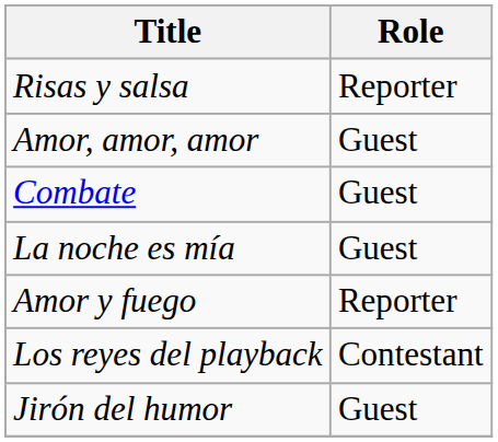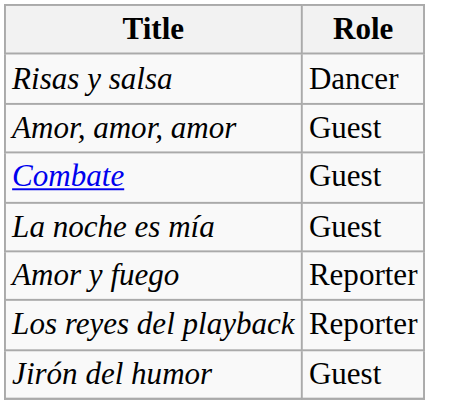 <table class="wikitable plainrowheaders sortable" style="margin-bottom: 10px;">
 <tr>
 <th scope="col">Title</th>
 <th scope="col">Role</th>
 </tr>
 <tr>
 <td><em>Risas y salsa</em></td>
-<td>Reporter</td>
+<td>Dancer</td>
 </tr>
 <tr>
 <td><em>Amor, amor, amor</em></td>
 <td>Guest</td>
 </tr>
 <tr>
 <td><em><a href='#'>Combate</a></em></td>
 <td>Guest</td>
 </tr>
 <tr>
 <td><em>La noche es mía</em></td>
 <td>Guest</td>
 </tr>
 <tr>
 <td><em>Amor y fuego</em></td>
 <td>Reporter</td>
 </tr>
 <tr>
 <td><em>Los reyes del playback</em></td>
-<td>Contestant</td>
+<td>Reporter</td>
 </tr>
 <tr>
 <td><em>Jirón del humor</em></td>
 <td>Guest</td>
 </tr>
 <tr>
 </tr>
 </table>
